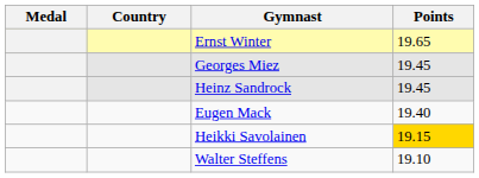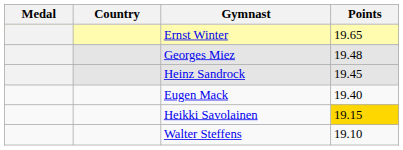 <table class="wikitable" width=500>
 <tr bgcolor="#efefef">
 <th>Medal</th>
 <th>Country</th>
 <th>Gymnast</th>
 <th>Points</th>
 </tr>
 <tr style="background:#fffcaf;">
 <th></th>
 <td></td>
 <td><a href='#'>Ernst Winter</a></td>
 <td>19.65</td>
 </tr>
 <tr style="background:#e5e5e5;">
 <th></th>
 <td></td>
 <td><a href='#'>Georges Miez</a></td>
-<td>19.45</td>
+<td>19.48</td>
 </tr>
 <tr style="background:#e5e5e5;">
 <th></th>
 <td></td>
 <td><a href='#'>Heinz Sandrock</a></td>
 <td>19.45</td>
 </tr>
 <tr>
 <td></td>
 <td></td>
 <td><a href='#'>Eugen Mack</a></td>
 <td>19.40</td>
 </tr>
 <tr>
 <td></td>
 <td></td>
 <td><a href='#'>Heikki Savolainen</a></td>
 <td style="background: gold;">19.15</td>
 </tr>
 <tr>
 <td></td>
 <td></td>
 <td><a href='#'>Walter Steffens</a></td>
 <td>19.10</td>
 </tr>
 </table>
